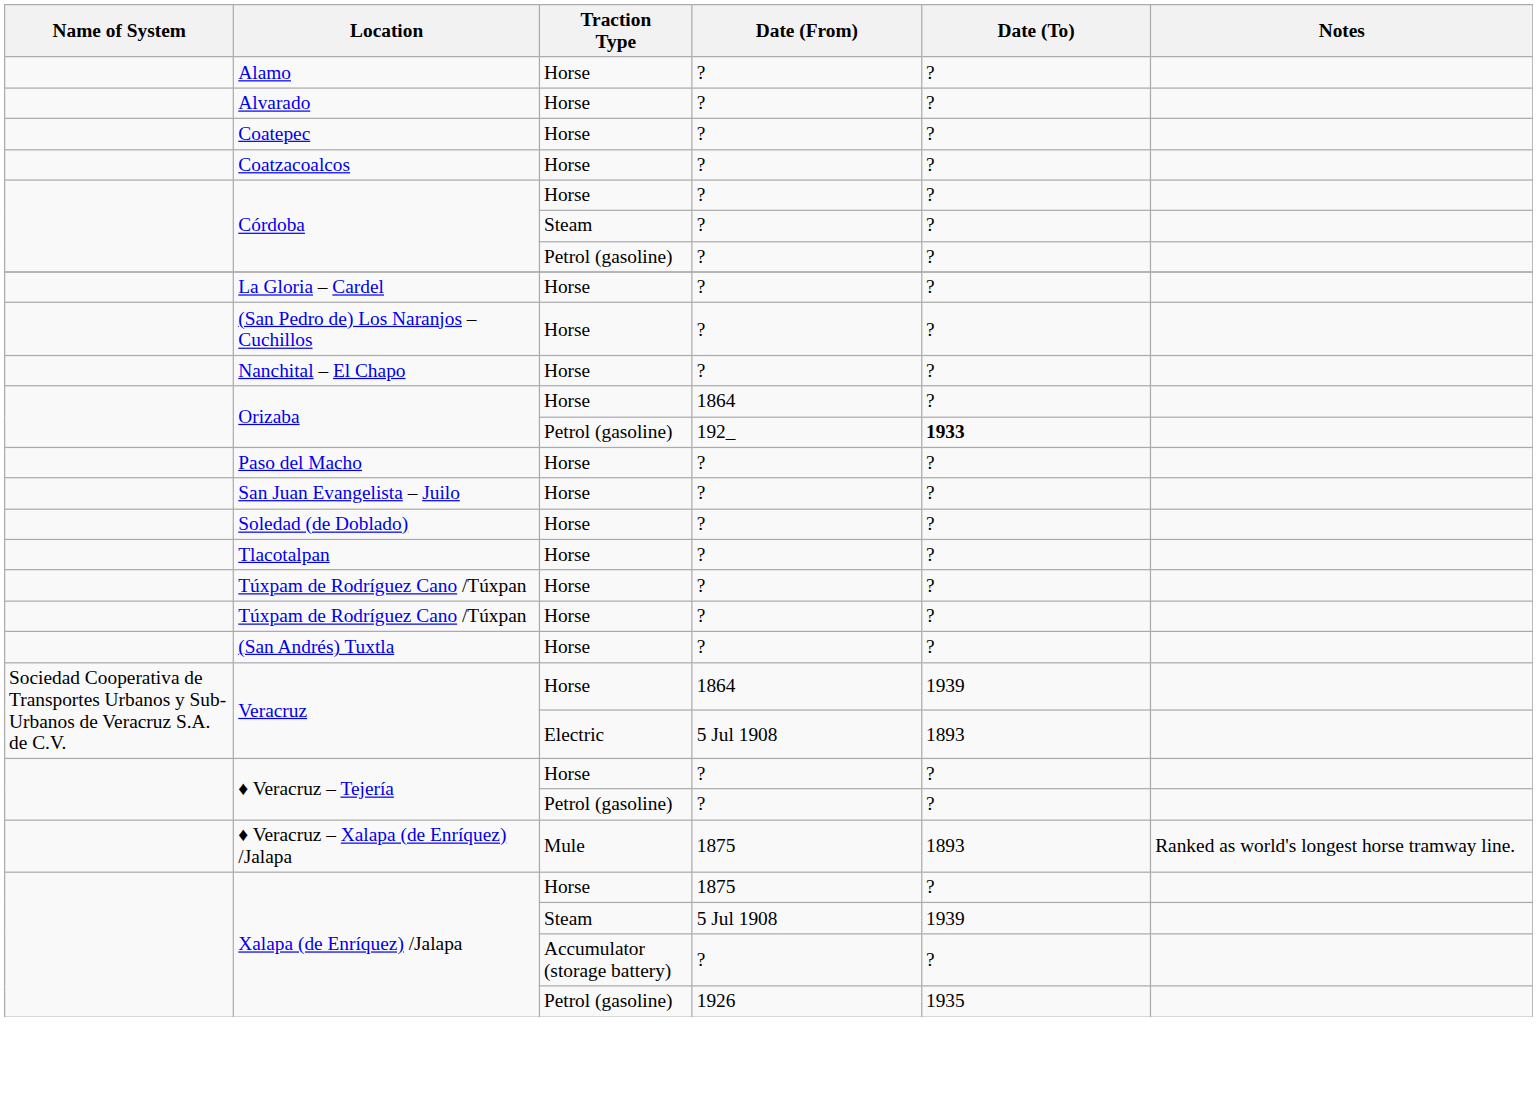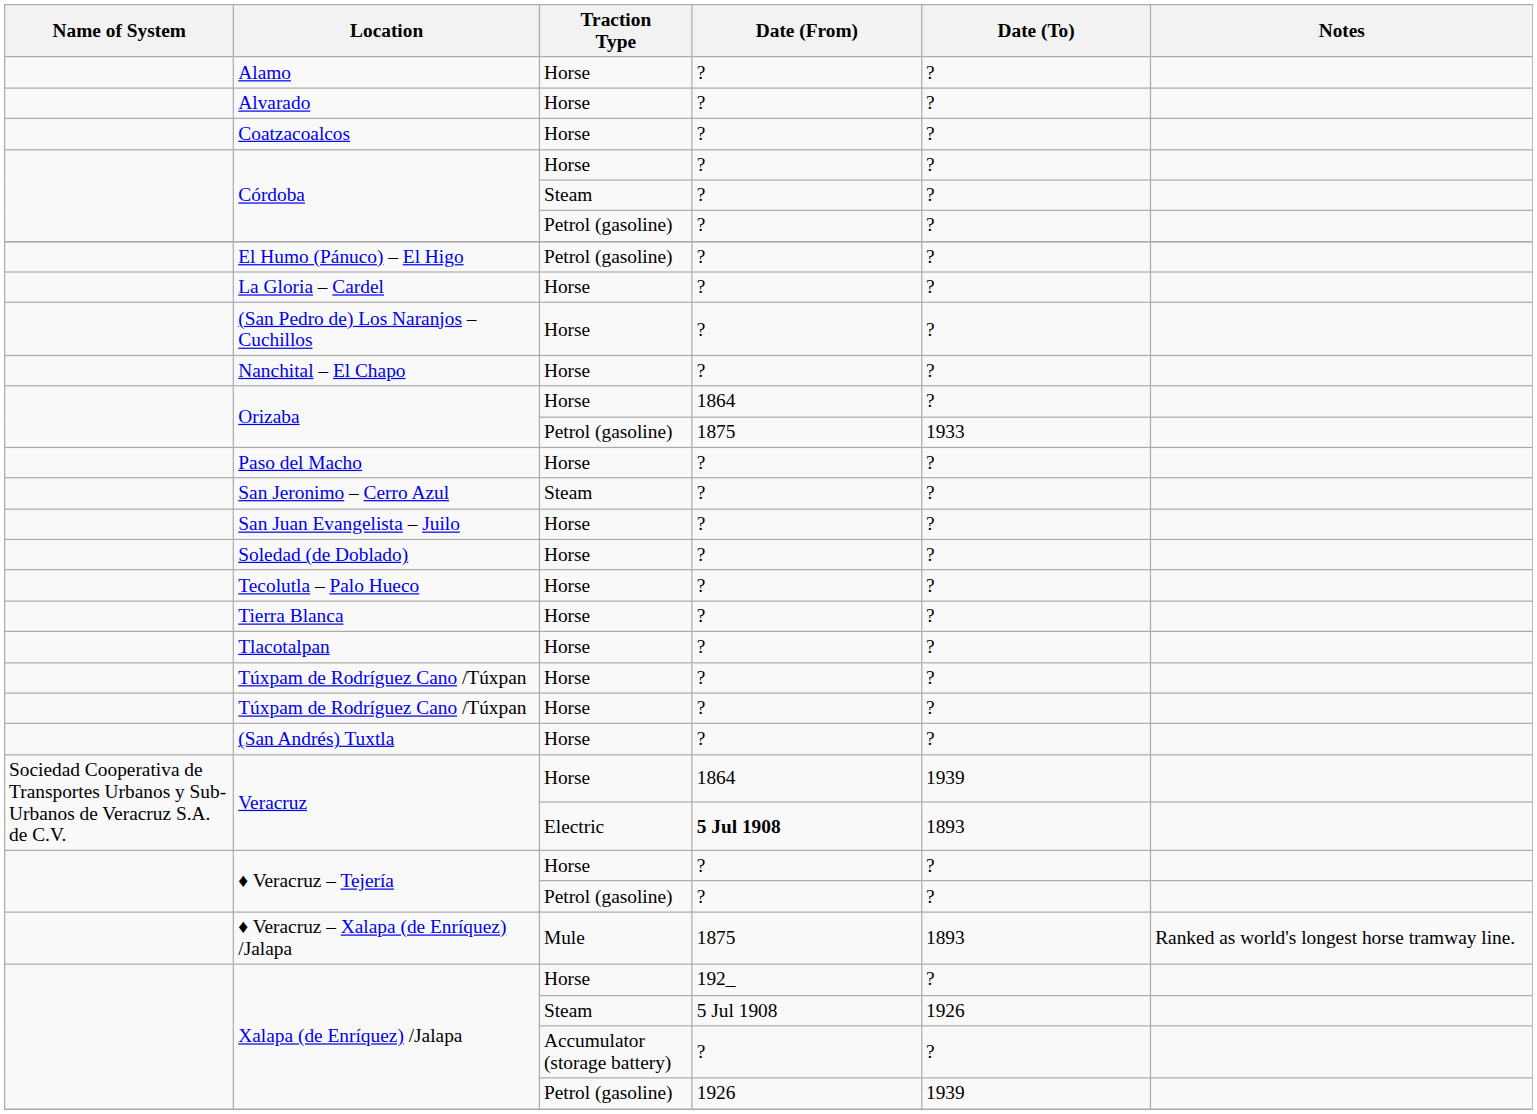 <table class="wikitable" width=100%>
 <tr>
 <th width=15%>Name of System</th>
 <th width=20%>Location</th>
 <th width=10%>Traction<br>Type</th>
 <th width=15%>Date (From)</th>
 <th width=15%>Date (To)</th>
 <th width=25%>Notes</th>
 </tr>
 <tr>
 <td> </td>
 <td><a href='#'>Alamo</a></td>
 <td>Horse</td>
 <td>?</td>
 <td>?</td>
 <td></td>
 </tr>
 <tr>
 <td> </td>
 <td><a href='#'>Alvarado</a></td>
-<td>Horse</td>
-<td>?</td>
-<td>?</td>
-<td> </td>
-</tr>
-<tr>
-<td> </td>
-<td><a href='#'>Coatepec</a></td>
 <td>Horse</td>
 <td>?</td>
 <td>?</td>
 <td> </td>
 </tr>
 <tr>
 <td> </td>
 <td><a href='#'>Coatzacoalcos</a></td>
 <td>Horse</td>
 <td>?</td>
 <td>?</td>
 <td> </td>
 </tr>
 <tr>
 <td rowspan="3"> </td>
 <td rowspan="3"><a href='#'>Córdoba</a></td>
 <td>Horse</td>
 <td>?</td>
 <td>?</td>
 <td> </td>
 </tr>
 <tr>
 <td>Steam</td>
 <td>?</td>
 <td>?</td>
 <td> </td>
 </tr>
 <tr>
 <td>Petrol (gasoline)</td>
 <td>?</td>
 <td>?</td>
 <td> </td>
 </tr>
 <tr>
 </tr>
 <tr>
 <td> </td>
+<td><a href='#'>El Humo (Pánuco)</a> – <a href='#'>El Higo</a></td>
+<td>Petrol (gasoline)</td>
+<td>?</td>
+<td>?</td>
+<td> </td>
+</tr>
+<tr>
+<td> </td>
 <td><a href='#'>La Gloria</a> – <a href='#'>Cardel</a></td>
 <td>Horse</td>
 <td>?</td>
 <td>?</td>
 <td> </td>
 </tr>
 <tr>
 <td> </td>
 <td><a href='#'>(San Pedro de) Los Naranjos</a> – <a href='#'>Cuchillos</a></td>
 <td>Horse</td>
 <td>?</td>
 <td>?</td>
 <td> </td>
 </tr>
 <tr>
 <td> </td>
 <td><a href='#'>Nanchital</a> – <a href='#'>El Chapo</a></td>
 <td>Horse</td>
 <td>?</td>
 <td>?</td>
 <td> </td>
 </tr>
 <tr>
 <td rowspan="2"> </td>
 <td rowspan="2"><a href='#'>Orizaba</a></td>
 <td>Horse</td>
 <td>1864</td>
 <td>?</td>
 <td></td>
 </tr>
 <tr>
 <td>Petrol (gasoline)</td>
-<td>192_</td>
-<td><strong>1933</strong></td>
+<td>1875</td>
+<td>1933</td>
 <td></td>
 </tr>
 <tr>
 <td> </td>
 <td><a href='#'>Paso del Macho</a></td>
 <td>Horse</td>
+<td>?</td>
+<td>?</td>
+<td> </td>
+</tr>
+<tr>
+<td> </td>
+<td><a href='#'>San Jeronimo</a> – <a href='#'>Cerro Azul</a></td>
+<td>Steam</td>
 <td>?</td>
 <td>?</td>
 <td> </td>
 </tr>
 <tr>
 <td> </td>
 <td><a href='#'>San Juan Evangelista</a> – <a href='#'>Juilo</a></td>
 <td>Horse</td>
 <td>?</td>
 <td>?</td>
 <td> </td>
 </tr>
 <tr>
 <td> </td>
 <td><a href='#'>Soledad (de Doblado)</a></td>
+<td>Horse</td>
+<td>?</td>
+<td>?</td>
+<td> </td>
+</tr>
+<tr>
+<td> </td>
+<td><a href='#'>Tecolutla</a> – <a href='#'>Palo Hueco</a></td>
+<td>Horse</td>
+<td>?</td>
+<td>?</td>
+<td> </td>
+</tr>
+<tr>
+<td> </td>
+<td><a href='#'>Tierra Blanca</a></td>
 <td>Horse</td>
 <td>?</td>
 <td>?</td>
 <td> </td>
 </tr>
 <tr>
 <td> </td>
 <td><a href='#'>Tlacotalpan</a></td>
 <td>Horse</td>
 <td>?</td>
 <td>?</td>
 <td> </td>
 </tr>
 <tr>
 <td> </td>
 <td><a href='#'>Túxpam de Rodríguez Cano</a> /Túxpan</td>
 <td>Horse</td>
 <td>?</td>
 <td>?</td>
 <td> </td>
 </tr>
 <tr>
 <td> </td>
 <td><a href='#'>Túxpam de Rodríguez Cano</a> /Túxpan</td>
 <td>Horse</td>
 <td>?</td>
 <td>?</td>
 <td> </td>
 </tr>
 <tr>
 <td> </td>
 <td><a href='#'>(San Andrés) Tuxtla</a></td>
 <td>Horse</td>
 <td>?</td>
 <td>?</td>
 <td> </td>
 </tr>
 <tr>
 <td rowspan="2">Sociedad Cooperativa de Transportes Urbanos y Sub-Urbanos de Veracruz S.A. de C.V.</td>
 <td rowspan="2"><a href='#'>Veracruz</a></td>
 <td>Horse</td>
 <td>1864</td>
 <td>1939</td>
 <td></td>
 </tr>
 <tr>
 <td>Electric</td>
-<td>5 Jul 1908</td>
+<td><strong>5 Jul 1908</strong></td>
 <td>1893</td>
 <td></td>
 </tr>
 <tr>
 <td rowspan="2"> </td>
 <td rowspan="2">♦ Veracruz – <a href='#'>Tejería</a></td>
 <td>Horse</td>
 <td>?</td>
 <td>?</td>
 <td> </td>
 </tr>
 <tr>
 <td>Petrol (gasoline)</td>
 <td>?</td>
 <td>?</td>
 <td> </td>
 </tr>
 <tr>
 <td> </td>
 <td>♦ Veracruz – <a href='#'>Xalapa (de Enríquez)</a> /Jalapa</td>
 <td>Mule</td>
 <td>1875</td>
 <td>1893</td>
 <td> Ranked as world's longest horse tramway line.</td>
 </tr>
 <tr>
 <td rowspan="4"> </td>
 <td rowspan="4"><a href='#'>Xalapa (de Enríquez)</a> /Jalapa</td>
 <td>Horse</td>
-<td>1875</td>
+<td>192_</td>
 <td>?</td>
 <td></td>
 </tr>
 <tr>
 <td>Steam</td>
 <td>5 Jul 1908</td>
-<td>1939</td>
+<td>1926</td>
 <td></td>
 </tr>
 <tr>
 <td>Accumulator (storage battery)</td>
 <td>?</td>
 <td>?</td>
 <td> </td>
 </tr>
 <tr>
 <td>Petrol (gasoline)</td>
 <td>1926</td>
-<td>1935</td>
+<td>1939</td>
 <td></td>
 </tr>
 <tr>
 </tr>
 </table>
